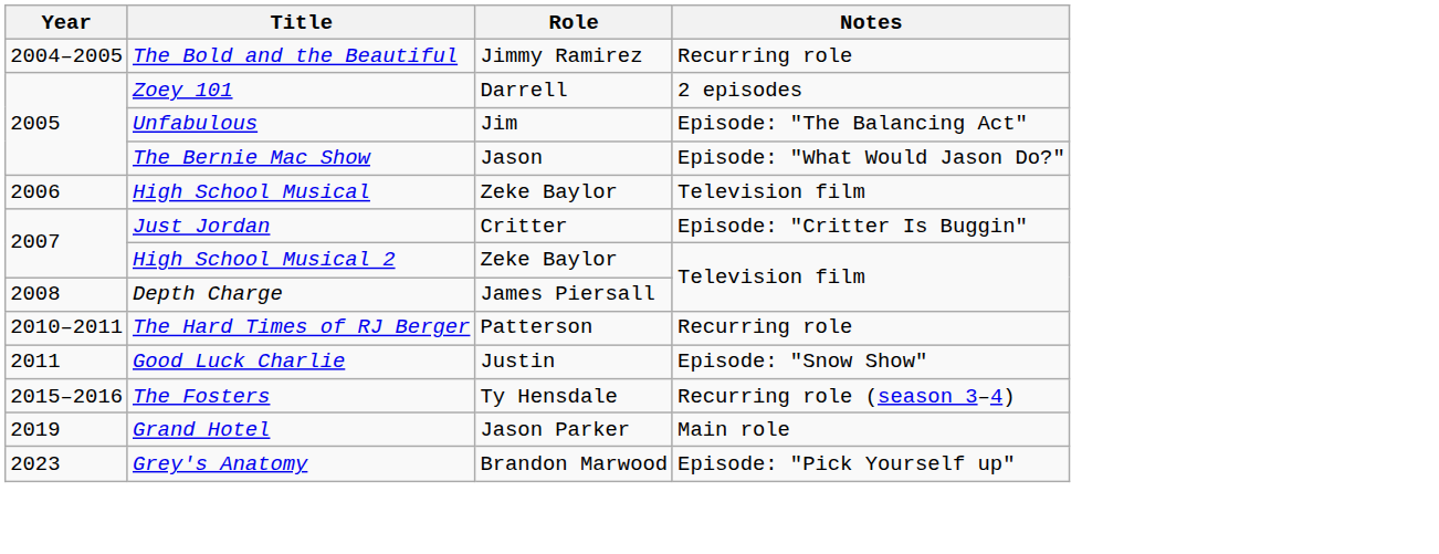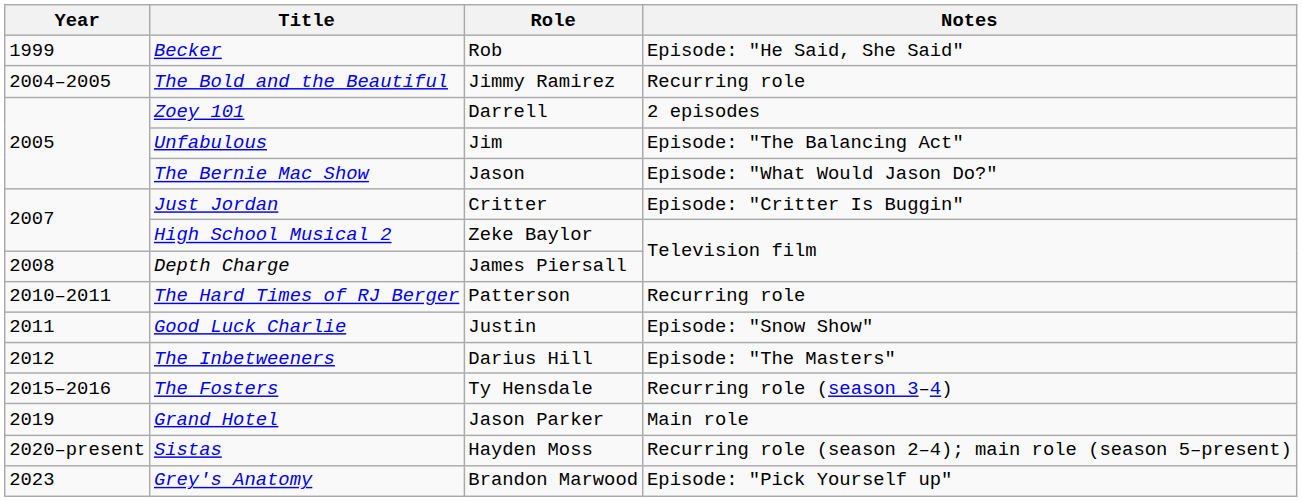 <table class="wikitable">
 <tr>
 <th>Year</th>
 <th>Title</th>
 <th>Role</th>
 <th class="unsortable">Notes</th>
+</tr>
+<tr>
+<td>1999</td>
+<td><em><a href='#'>Becker</a></em></td>
+<td>Rob</td>
+<td>Episode: "He Said, She Said"</td>
 </tr>
 <tr>
 <td>2004–2005</td>
 <td><em><a href='#'>The Bold and the Beautiful</a></em></td>
 <td>Jimmy Ramirez</td>
 <td>Recurring role</td>
 </tr>
 <tr>
 <td rowspan=3>2005</td>
 <td><em><a href='#'>Zoey 101</a></em></td>
 <td>Darrell</td>
 <td>2 episodes</td>
 </tr>
 <tr>
 <td><em><a href='#'>Unfabulous</a></em></td>
 <td>Jim</td>
 <td>Episode: "The Balancing Act"</td>
 </tr>
 <tr>
 <td><em><a href='#'>The Bernie Mac Show</a></em></td>
 <td>Jason</td>
 <td>Episode: "What Would Jason Do?"</td>
-</tr>
-<tr>
-<td>2006</td>
-<td><em><a href='#'>High School Musical</a></em></td>
-<td>Zeke Baylor</td>
-<td>Television film</td>
 </tr>
 <tr>
 <td rowspan="2">2007</td>
 <td><em><a href='#'>Just Jordan</a></em></td>
 <td>Critter</td>
 <td>Episode: "Critter Is Buggin"</td>
 </tr>
 <tr>
 <td><em><a href='#'>High School Musical 2</a></em></td>
 <td>Zeke Baylor</td>
 <td rowspan="2">Television film</td>
 </tr>
 <tr>
 <td>2008</td>
 <td><em>Depth Charge</em></td>
 <td>James Piersall</td>
 </tr>
 <tr>
 <td>2010–2011</td>
 <td><em><a href='#'>The Hard Times of RJ Berger</a></em></td>
 <td>Patterson</td>
 <td>Recurring role</td>
 </tr>
 <tr>
 <td>2011</td>
 <td><em><a href='#'>Good Luck Charlie</a></em></td>
 <td>Justin</td>
 <td>Episode: "Snow Show"</td>
 </tr>
 <tr>
+<td>2012</td>
+<td><em><a href='#'>The Inbetweeners</a></em></td>
+<td>Darius Hill</td>
+<td>Episode: "The Masters"</td>
+</tr>
+<tr>
 <td>2015–2016</td>
 <td><em><a href='#'>The Fosters</a></em></td>
 <td>Ty Hensdale</td>
 <td>Recurring role (<a href='#'>season 3</a>–<a href='#'>4</a>)</td>
 </tr>
 <tr>
 <td>2019</td>
 <td><em><a href='#'>Grand Hotel</a></em></td>
 <td>Jason Parker</td>
 <td>Main role</td>
 </tr>
 <tr>
+<td>2020–present</td>
+<td><em><a href='#'>Sistas</a></em></td>
+<td>Hayden Moss</td>
+<td>Recurring role (season 2–4); main role (season 5–present)</td>
+</tr>
+<tr>
 <td>2023</td>
 <td><em><a href='#'>Grey's Anatomy</a></em></td>
 <td>Brandon Marwood</td>
 <td>Episode: "Pick Yourself up"</td>
 </tr>
 </table>
